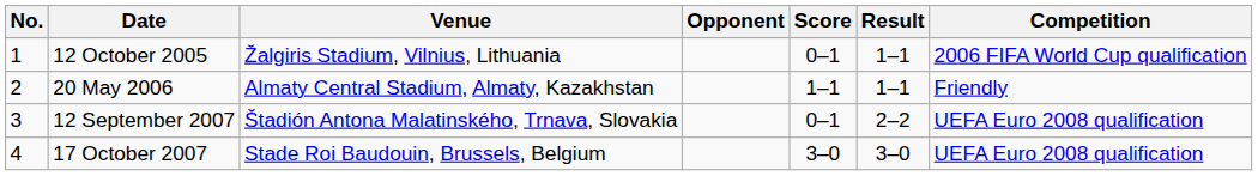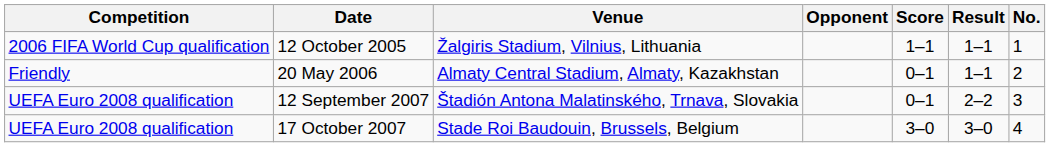 <table class="wikitable nowrap">
 <tr>
-<th>No.</th>
+<th>Competition</th>
 <th>Date</th>
 <th>Venue</th>
 <th>Opponent</th>
 <th>Score</th>
 <th>Result</th>
-<th>Competition</th>
+<th>No.</th>
 </tr>
 <tr>
-<td>1</td>
+<td><a href='#'>2006 FIFA World Cup qualification</a></td>
 <td>12 October 2005</td>
 <td><a href='#'>Žalgiris Stadium</a>, <a href='#'>Vilnius</a>, Lithuania</td>
 <td></td>
-<td align="center">0–1</td>
 <td align="center">1–1</td>
-<td><a href='#'>2006 FIFA World Cup qualification</a></td>
+<td align="center">1–1</td>
+<td>1</td>
 </tr>
 <tr>
-<td>2</td>
+<td><a href='#'>Friendly</a></td>
 <td>20 May 2006</td>
 <td><a href='#'>Almaty Central Stadium</a>, <a href='#'>Almaty</a>, Kazakhstan</td>
 <td></td>
+<td align="center">0–1</td>
 <td align="center">1–1</td>
-<td align="center">1–1</td>
-<td><a href='#'>Friendly</a></td>
+<td>2</td>
 </tr>
 <tr>
-<td>3</td>
+<td><a href='#'>UEFA Euro 2008 qualification</a></td>
 <td>12 September 2007</td>
 <td><a href='#'>Štadión Antona Malatinského</a>, <a href='#'>Trnava</a>, Slovakia</td>
 <td></td>
 <td align="center">0–1</td>
 <td align="center">2–2</td>
-<td><a href='#'>UEFA Euro 2008 qualification</a></td>
+<td>3</td>
 </tr>
 <tr>
-<td>4</td>
+<td><a href='#'>UEFA Euro 2008 qualification</a></td>
 <td>17 October 2007</td>
 <td><a href='#'>Stade Roi Baudouin</a>, <a href='#'>Brussels</a>, Belgium</td>
 <td></td>
 <td align="center">3–0</td>
 <td align="center">3–0</td>
-<td><a href='#'>UEFA Euro 2008 qualification</a></td>
+<td>4</td>
 </tr>
 </table>
